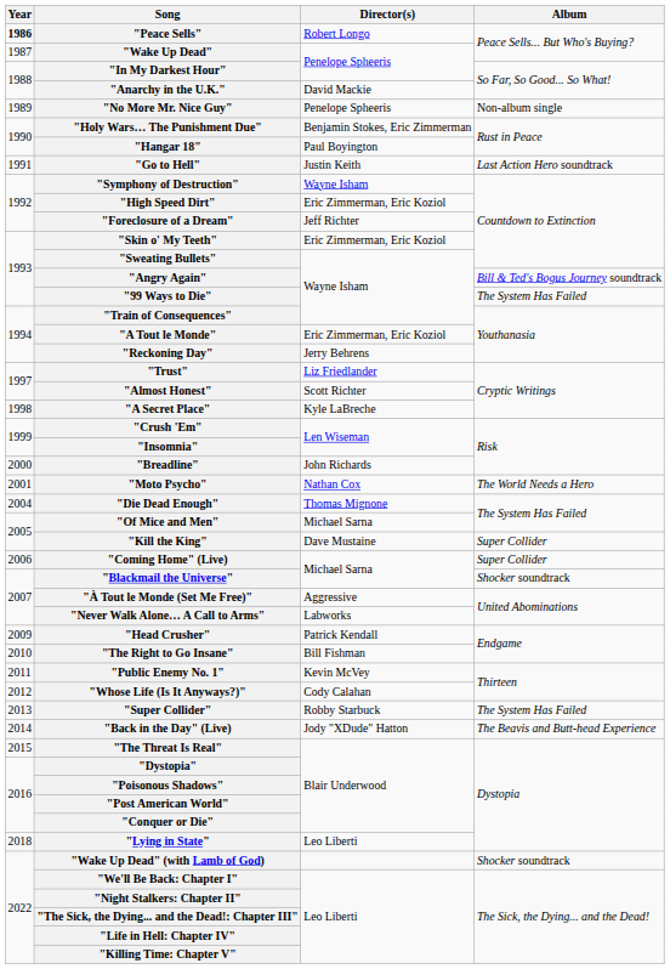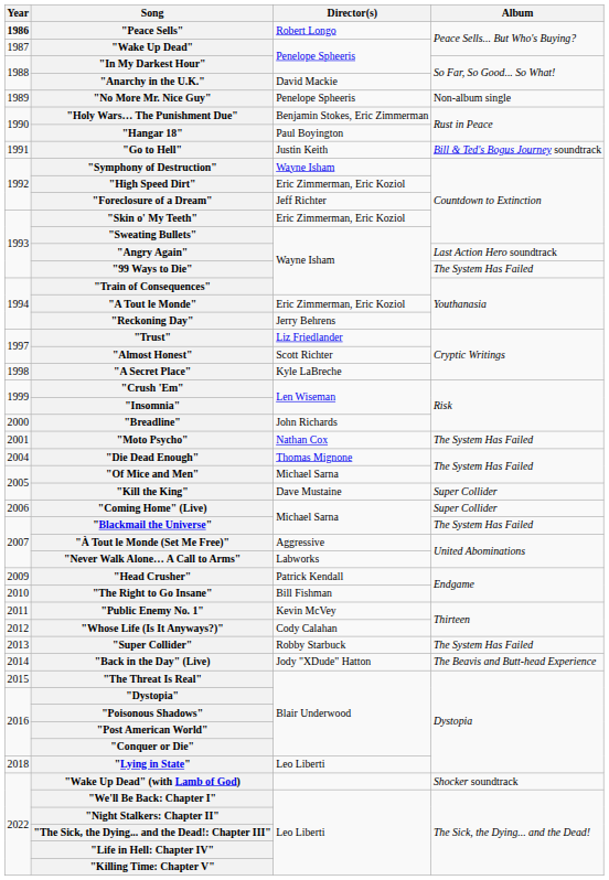 <table class="wikitable plainrowheaders">
 <tr>
 <th scope="col">Year</th>
 <th scope="col">Song</th>
 <th scope="col">Director(s)</th>
 <th>Album</th>
 </tr>
 <tr>
 <td><strong>1986</strong></td>
 <th scope="row">"Peace Sells"</th>
 <td><a href='#'>Robert Longo</a></td>
 <td rowspan="2"><em>Peace Sells... But Who's Buying?</em></td>
 </tr>
 <tr>
 <td>1987</td>
 <th scope="row">"Wake Up Dead"</th>
 <td rowspan="2"><a href='#'>Penelope Spheeris</a></td>
 </tr>
 <tr>
 <td rowspan="2">1988</td>
 <th scope="row">"In My Darkest Hour"</th>
 <td rowspan="2"><em>So Far, So Good... So What!</em></td>
 </tr>
 <tr>
 <th scope="row">"Anarchy in the U.K."</th>
 <td>David Mackie</td>
 </tr>
 <tr>
 <td>1989</td>
 <th scope="row">"No More Mr. Nice Guy"</th>
 <td>Penelope Spheeris</td>
 <td>Non-album single</td>
 </tr>
 <tr>
 <td rowspan="2">1990</td>
 <th scope="row">"Holy Wars… The Punishment Due"</th>
 <td>Benjamin Stokes, Eric Zimmerman</td>
 <td rowspan="2"><em>Rust in Peace</em></td>
 </tr>
 <tr>
 <th scope="row">"Hangar 18"</th>
 <td>Paul Boyington</td>
 </tr>
 <tr>
 <td>1991</td>
 <th scope="row">"Go to Hell"</th>
 <td>Justin Keith</td>
-<td><em>Last Action Hero</em> soundtrack</td>
+<td><em><a href='#'>Bill & Ted's Bogus Journey</a></em> soundtrack</td>
 </tr>
 <tr>
 <td rowspan="3">1992</td>
 <th scope="row">"Symphony of Destruction"</th>
 <td><a href='#'>Wayne Isham</a></td>
 <td rowspan="5"><em>Countdown to Extinction</em></td>
 </tr>
 <tr>
 <th scope="row">"High Speed Dirt"</th>
 <td>Eric Zimmerman, Eric Koziol</td>
 </tr>
 <tr>
 <th scope="row">"Foreclosure of a Dream"</th>
 <td>Jeff Richter</td>
 </tr>
 <tr>
 <td rowspan="4">1993</td>
 <th scope="row">"Skin o' My Teeth"</th>
 <td>Eric Zimmerman, Eric Koziol</td>
 </tr>
 <tr>
 <th scope="row">"Sweating Bullets"</th>
 <td rowspan="4">Wayne Isham</td>
 </tr>
 <tr>
 <th scope="row">"Angry Again"</th>
-<td><em><a href='#'>Bill & Ted's Bogus Journey</a></em> soundtrack</td>
+<td><em>Last Action Hero</em> soundtrack</td>
 </tr>
 <tr>
 <th scope="row">"99 Ways to Die"</th>
 <td><em>The System Has Failed</em></td>
 </tr>
 <tr>
 <td rowspan="3">1994</td>
 <th scope="row">"Train of Consequences"</th>
 <td rowspan="3"><em>Youthanasia</em></td>
 </tr>
 <tr>
 <th scope="row">"A Tout le Monde"</th>
 <td>Eric Zimmerman, Eric Koziol</td>
 </tr>
 <tr>
 <th scope="row">"Reckoning Day"</th>
 <td>Jerry Behrens</td>
 </tr>
 <tr>
 <td rowspan="2">1997</td>
 <th scope="row">"Trust"</th>
 <td><a href='#'>Liz Friedlander</a></td>
 <td rowspan="3"><em>Cryptic Writings</em></td>
 </tr>
 <tr>
 <th scope="row">"Almost Honest"</th>
 <td>Scott Richter</td>
 </tr>
 <tr>
 <td>1998</td>
 <th scope="row">"A Secret Place"</th>
 <td>Kyle LaBreche</td>
 </tr>
 <tr>
 <td rowspan="2">1999</td>
 <th scope="row">"Crush 'Em"</th>
 <td rowspan="2"><a href='#'>Len Wiseman</a></td>
 <td rowspan="3"><em>Risk</em></td>
 </tr>
 <tr>
 <th scope="row">"Insomnia"</th>
 </tr>
 <tr>
 <td>2000</td>
 <th scope="row">"Breadline"</th>
 <td>John Richards</td>
 </tr>
 <tr>
 <td>2001</td>
 <th scope="row">"Moto Psycho"</th>
 <td><a href='#'>Nathan Cox</a></td>
-<td><em>The World Needs a Hero</em></td>
+<td><em>The System Has Failed</em></td>
 </tr>
 <tr>
 <td>2004</td>
 <th scope="row">"Die Dead Enough"</th>
 <td><a href='#'>Thomas Mignone</a></td>
 <td rowspan="2"><em>The System Has Failed</em></td>
 </tr>
 <tr>
 <td rowspan="2">2005</td>
 <th scope="row">"Of Mice and Men"</th>
 <td>Michael Sarna</td>
 </tr>
 <tr>
 <th scope="row">"Kill the King"</th>
 <td>Dave Mustaine</td>
 <td><em>Super Collider</em></td>
 </tr>
 <tr>
 <td>2006</td>
 <th scope="row">"Coming Home" (Live)</th>
 <td rowspan="2">Michael Sarna</td>
 <td><em>Super Collider</em></td>
 </tr>
 <tr>
 <td rowspan="3">2007</td>
 <th scope="row">"<a href='#'>Blackmail the Universe</a>"</th>
-<td><em>Shocker</em> soundtrack</td>
+<td><em>The System Has Failed</em></td>
 </tr>
 <tr>
 <th scope="row">"À Tout le Monde (Set Me Free)"</th>
 <td>Aggressive</td>
 <td rowspan="2"><em>United Abominations</em></td>
 </tr>
 <tr>
 <th scope="row">"Never Walk Alone… A Call to Arms"</th>
 <td>Labworks</td>
 </tr>
 <tr>
 <td>2009</td>
 <th scope="row">"Head Crusher"</th>
 <td>Patrick Kendall</td>
 <td rowspan="2"><em>Endgame</em></td>
 </tr>
 <tr>
 <td>2010</td>
 <th scope="row">"The Right to Go Insane"</th>
 <td>Bill Fishman</td>
 </tr>
 <tr>
 <td>2011</td>
 <th scope="row">"Public Enemy No. 1"</th>
 <td>Kevin McVey</td>
 <td rowspan="2"><em>Thirteen</em></td>
 </tr>
 <tr>
 <td>2012</td>
 <th scope="row">"Whose Life (Is It Anyways?)"</th>
 <td>Cody Calahan</td>
 </tr>
 <tr>
 <td>2013</td>
 <th scope="row">"Super Collider"</th>
 <td>Robby Starbuck</td>
 <td><em>The System Has Failed</em></td>
 </tr>
 <tr>
 <td>2014</td>
 <th scope="row">"Back in the Day" (Live)</th>
 <td>Jody "XDude" Hatton</td>
 <td><em>The Beavis and Butt-head Experience</em></td>
 </tr>
 <tr>
 <td>2015</td>
 <th scope="row">"The Threat Is Real"</th>
 <td rowspan="5">Blair Underwood</td>
 <td rowspan="6"><em>Dystopia</em></td>
 </tr>
 <tr>
 <td rowspan="4">2016</td>
 <th scope="row">"Dystopia"</th>
 </tr>
 <tr>
 <th scope="row">"Poisonous Shadows"</th>
 </tr>
 <tr>
 <th scope="row">"Post American World"</th>
 </tr>
 <tr>
 <th scope="row">"Conquer or Die"</th>
 </tr>
 <tr>
 <td>2018</td>
 <th scope="row">"<a href='#'>Lying in State</a>"</th>
 <td>Leo Liberti</td>
 </tr>
 <tr>
 <td rowspan="6">2022</td>
 <th scope="row">"Wake Up Dead" (with <a href='#'>Lamb of God</a>)</th>
 <td></td>
 <td><em>Shocker</em> soundtrack</td>
 </tr>
 <tr>
 <th scope="row">"We'll Be Back: Chapter I"</th>
 <td rowspan="5">Leo Liberti</td>
 <td rowspan="5"><em>The Sick, the Dying... and the Dead!</em></td>
 </tr>
 <tr>
 <th scope="row">"Night Stalkers: Chapter II"</th>
 </tr>
 <tr>
 <th scope="row">"The Sick, the Dying... and the Dead!: Chapter III"</th>
 </tr>
 <tr>
 <th scope="row">"Life in Hell: Chapter IV"</th>
 </tr>
 <tr>
 <th scope="row">"Killing Time: Chapter V"</th>
 </tr>
 </table>
